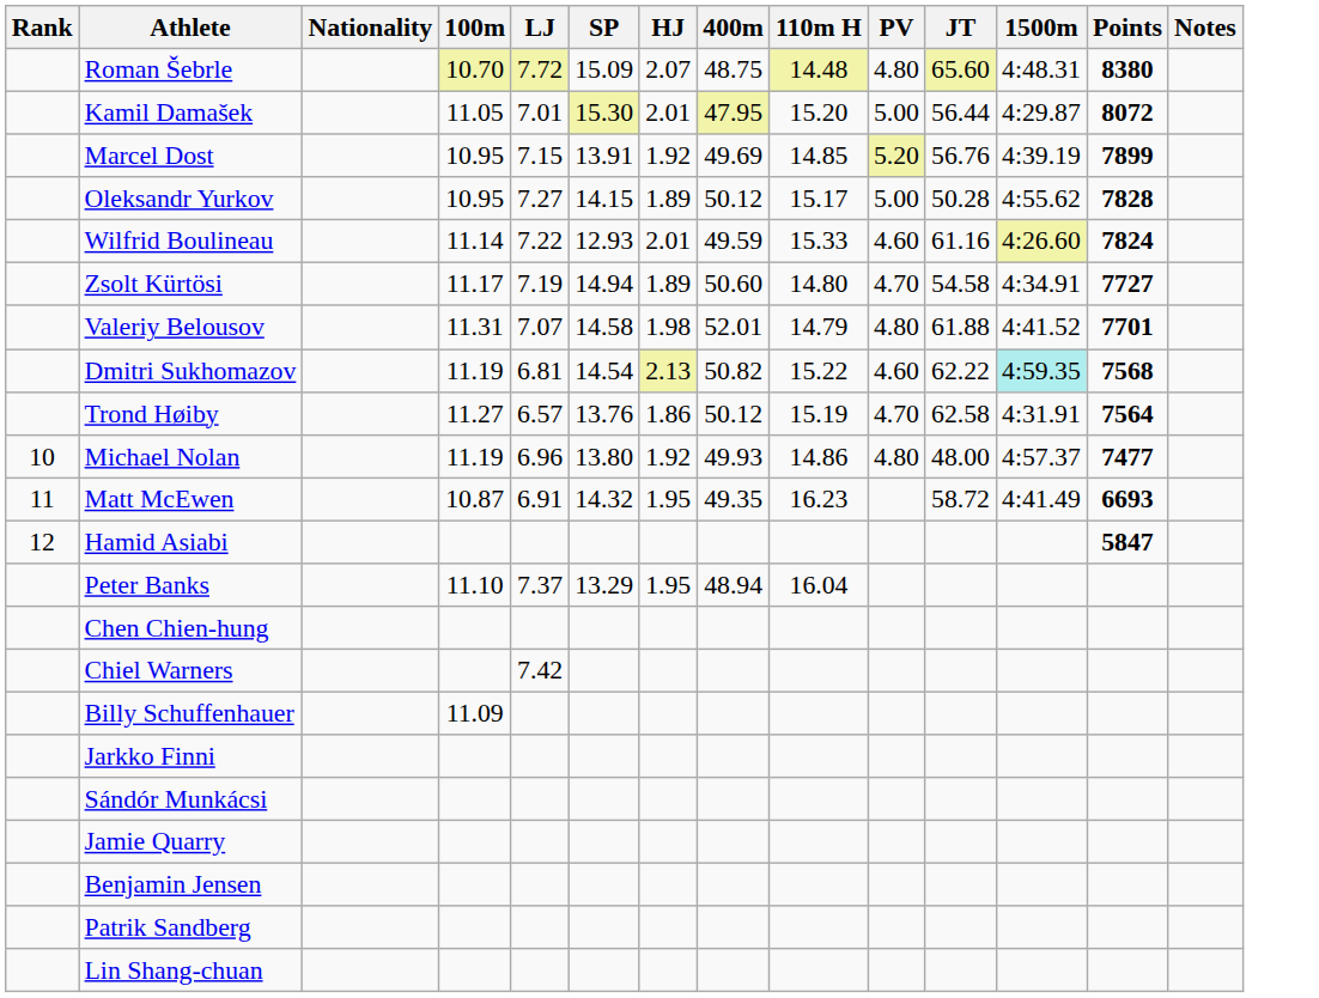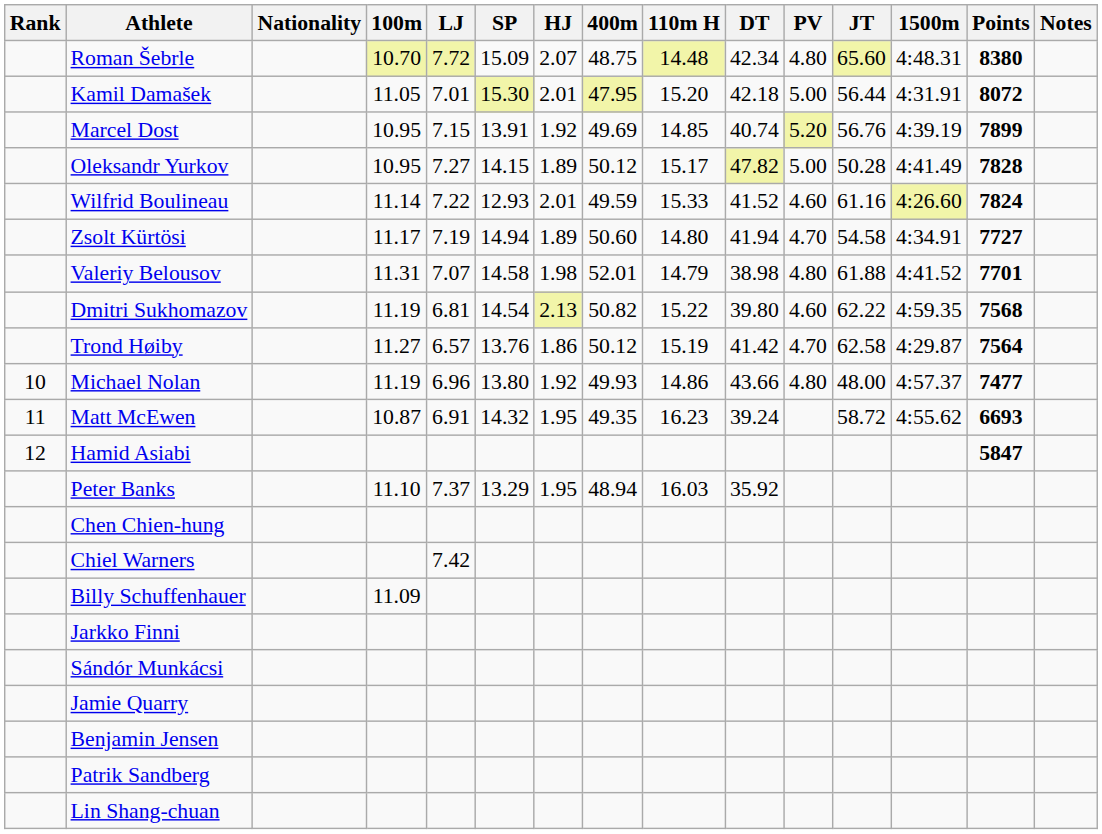 <table class="wikitable sortable" style=" text-align:center;font-size:95%;">
 <tr>
 <th>Rank</th>
 <th>Athlete</th>
 <th>Nationality</th>
 <th>100m</th>
 <th>LJ</th>
 <th>SP</th>
 <th>HJ</th>
 <th>400m</th>
 <th>110m H</th>
+<th>DT</th>
 <th>PV</th>
 <th>JT</th>
 <th>1500m</th>
 <th>Points</th>
 <th>Notes</th>
 </tr>
 <tr>
 <td></td>
 <td align=left><a href='#'>Roman Šebrle</a></td>
 <td align=left></td>
 <td bgcolor=#F2F5A9>10.70</td>
 <td bgcolor=#F2F5A9>7.72</td>
 <td>15.09</td>
 <td>2.07</td>
 <td>48.75</td>
 <td bgcolor=#F2F5A9>14.48</td>
+<td>42.34</td>
 <td>4.80</td>
 <td bgcolor=#F2F5A9>65.60</td>
 <td>4:48.31</td>
 <td><strong>8380</strong></td>
 <td></td>
 </tr>
 <tr>
 <td></td>
 <td align=left><a href='#'>Kamil Damašek</a></td>
 <td align=left></td>
 <td>11.05</td>
 <td>7.01</td>
 <td bgcolor=#F2F5A9>15.30</td>
 <td>2.01</td>
 <td bgcolor=#F2F5A9>47.95</td>
 <td>15.20</td>
+<td>42.18</td>
 <td>5.00</td>
 <td>56.44</td>
-<td>4:29.87</td>
+<td>4:31.91</td>
 <td><strong>8072</strong></td>
 <td></td>
 </tr>
 <tr>
 <td></td>
 <td align=left><a href='#'>Marcel Dost</a></td>
 <td align=left></td>
 <td>10.95</td>
 <td>7.15</td>
 <td>13.91</td>
 <td>1.92</td>
 <td>49.69</td>
 <td>14.85</td>
+<td>40.74</td>
 <td bgcolor=#F2F5A9>5.20</td>
 <td>56.76</td>
 <td>4:39.19</td>
 <td><strong>7899</strong></td>
 <td></td>
 </tr>
 <tr>
 <td></td>
 <td align=left><a href='#'>Oleksandr Yurkov</a></td>
 <td align=left></td>
 <td>10.95</td>
 <td>7.27</td>
 <td>14.15</td>
 <td>1.89</td>
 <td>50.12</td>
 <td>15.17</td>
+<td bgcolor=#F2F5A9>47.82</td>
 <td>5.00</td>
 <td>50.28</td>
-<td>4:55.62</td>
+<td>4:41.49</td>
 <td><strong>7828</strong></td>
 <td></td>
 </tr>
 <tr>
 <td></td>
 <td align=left><a href='#'>Wilfrid Boulineau</a></td>
 <td align=left></td>
 <td>11.14</td>
 <td>7.22</td>
 <td>12.93</td>
 <td>2.01</td>
 <td>49.59</td>
 <td>15.33</td>
+<td>41.52</td>
 <td>4.60</td>
 <td>61.16</td>
 <td bgcolor=#F2F5A9>4:26.60</td>
 <td><strong>7824</strong></td>
 <td></td>
 </tr>
 <tr>
 <td></td>
 <td align=left><a href='#'>Zsolt Kürtösi</a></td>
 <td align=left></td>
 <td>11.17</td>
 <td>7.19</td>
 <td>14.94</td>
 <td>1.89</td>
 <td>50.60</td>
 <td>14.80</td>
+<td>41.94</td>
 <td>4.70</td>
 <td>54.58</td>
 <td>4:34.91</td>
 <td><strong>7727</strong></td>
 <td></td>
 </tr>
 <tr>
 <td></td>
 <td align=left><a href='#'>Valeriy Belousov</a></td>
 <td align=left></td>
 <td>11.31</td>
 <td>7.07</td>
 <td>14.58</td>
 <td>1.98</td>
 <td>52.01</td>
 <td>14.79</td>
+<td>38.98</td>
 <td>4.80</td>
 <td>61.88</td>
 <td>4:41.52</td>
 <td><strong>7701</strong></td>
 <td></td>
 </tr>
 <tr>
 <td></td>
 <td align=left><a href='#'>Dmitri Sukhomazov</a></td>
 <td align=left></td>
 <td>11.19</td>
 <td>6.81</td>
 <td>14.54</td>
 <td bgcolor=#F2F5A9>2.13</td>
 <td>50.82</td>
 <td>15.22</td>
+<td>39.80</td>
 <td>4.60</td>
 <td>62.22</td>
-<td style="background: paleturquoise;">4:59.35</td>
+<td>4:59.35</td>
 <td><strong>7568</strong></td>
 <td></td>
 </tr>
 <tr>
 <td></td>
 <td align=left><a href='#'>Trond Høiby</a></td>
 <td align=left></td>
 <td>11.27</td>
 <td>6.57</td>
 <td>13.76</td>
 <td>1.86</td>
 <td>50.12</td>
 <td>15.19</td>
+<td>41.42</td>
 <td>4.70</td>
 <td>62.58</td>
-<td>4:31.91</td>
+<td>4:29.87</td>
 <td><strong>7564</strong></td>
 <td></td>
 </tr>
 <tr>
 <td>10</td>
 <td align=left><a href='#'>Michael Nolan</a></td>
 <td align=left></td>
 <td>11.19</td>
 <td>6.96</td>
 <td>13.80</td>
 <td>1.92</td>
 <td>49.93</td>
 <td>14.86</td>
+<td>43.66</td>
 <td>4.80</td>
 <td>48.00</td>
 <td>4:57.37</td>
 <td><strong>7477</strong></td>
 <td></td>
 </tr>
 <tr>
 <td>11</td>
 <td align=left><a href='#'>Matt McEwen</a></td>
 <td align=left></td>
 <td>10.87</td>
 <td>6.91</td>
 <td>14.32</td>
 <td>1.95</td>
 <td>49.35</td>
 <td>16.23</td>
+<td>39.24</td>
 <td></td>
 <td>58.72</td>
-<td>4:41.49</td>
+<td>4:55.62</td>
 <td><strong>6693</strong></td>
 <td></td>
 </tr>
 <tr>
 <td>12</td>
 <td align=left><a href='#'>Hamid Asiabi</a></td>
 <td align=left></td>
+<td></td>
 <td></td>
 <td></td>
 <td></td>
 <td></td>
 <td></td>
 <td></td>
 <td></td>
 <td></td>
 <td></td>
 <td><strong>5847</strong></td>
 <td></td>
 </tr>
 <tr>
 <td></td>
 <td align=left><a href='#'>Peter Banks</a></td>
 <td align=left></td>
 <td>11.10</td>
 <td>7.37</td>
 <td>13.29</td>
 <td>1.95</td>
 <td>48.94</td>
-<td>16.04</td>
+<td>16.03</td>
+<td>35.92</td>
 <td></td>
 <td></td>
 <td></td>
 <td><strong></strong></td>
 <td></td>
 </tr>
 <tr>
 <td></td>
 <td align=left><a href='#'>Chen Chien-hung</a></td>
 <td align=left></td>
+<td></td>
 <td></td>
 <td></td>
 <td></td>
 <td></td>
 <td></td>
 <td></td>
 <td></td>
 <td></td>
 <td></td>
 <td><strong></strong></td>
 <td></td>
 </tr>
 <tr>
 <td></td>
 <td align=left><a href='#'>Chiel Warners</a></td>
 <td align=left></td>
 <td></td>
 <td>7.42</td>
 <td></td>
 <td></td>
 <td></td>
 <td></td>
 <td></td>
 <td></td>
 <td></td>
+<td></td>
 <td><strong></strong></td>
 <td></td>
 </tr>
 <tr>
 <td></td>
 <td align=left><a href='#'>Billy Schuffenhauer</a></td>
 <td align=left></td>
 <td>11.09</td>
 <td></td>
 <td></td>
 <td></td>
 <td></td>
 <td></td>
 <td></td>
 <td></td>
 <td></td>
+<td></td>
 <td><strong></strong></td>
 <td></td>
 </tr>
 <tr>
 <td></td>
 <td align=left><a href='#'>Jarkko Finni</a></td>
 <td align=left></td>
+<td></td>
 <td></td>
 <td></td>
 <td></td>
 <td></td>
 <td></td>
 <td></td>
 <td></td>
 <td></td>
 <td></td>
 <td><strong></strong></td>
 <td></td>
 </tr>
 <tr>
 <td></td>
 <td align=left><a href='#'>Sándór Munkácsi</a></td>
 <td align=left></td>
 <td></td>
 <td></td>
 <td></td>
 <td></td>
 <td></td>
 <td></td>
 <td></td>
 <td></td>
 <td></td>
+<td></td>
 <td><strong></strong></td>
 <td></td>
 </tr>
 <tr>
 <td></td>
 <td align=left><a href='#'>Jamie Quarry</a></td>
 <td align=left></td>
+<td></td>
 <td></td>
 <td></td>
 <td></td>
 <td></td>
 <td></td>
 <td></td>
 <td></td>
 <td></td>
 <td></td>
 <td><strong></strong></td>
 <td></td>
 </tr>
 <tr>
 <td></td>
 <td align=left><a href='#'>Benjamin Jensen</a></td>
 <td align=left></td>
 <td></td>
 <td></td>
 <td></td>
 <td></td>
 <td></td>
 <td></td>
 <td></td>
 <td></td>
 <td></td>
+<td></td>
 <td><strong></strong></td>
 <td></td>
 </tr>
 <tr>
 <td></td>
 <td align=left><a href='#'>Patrik Sandberg</a></td>
 <td align=left></td>
+<td></td>
 <td></td>
 <td></td>
 <td></td>
 <td></td>
 <td></td>
 <td></td>
 <td></td>
 <td></td>
 <td></td>
 <td><strong></strong></td>
 <td></td>
 </tr>
 <tr>
 <td></td>
 <td align=left><a href='#'>Lin Shang-chuan</a></td>
 <td align=left></td>
 <td></td>
 <td></td>
 <td></td>
 <td></td>
 <td></td>
 <td></td>
 <td></td>
 <td></td>
 <td></td>
+<td></td>
 <td><strong></strong></td>
 <td></td>
 </tr>
 </table>
